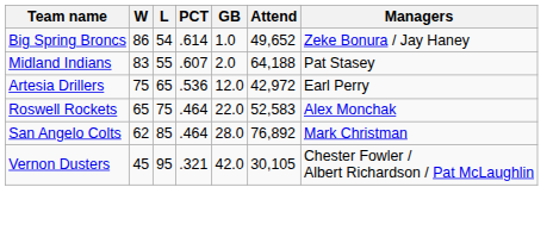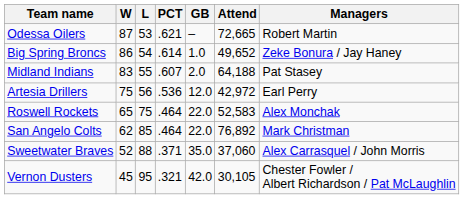 <table class="wikitable">
 <tr>
 <th>Team name</th>
 <th>W</th>
 <th>L</th>
 <th>PCT</th>
 <th>GB</th>
 <th>Attend</th>
 <th>Managers</th>
+</tr>
+<tr>
+<td><a href='#'>Odessa Oilers</a></td>
+<td>87</td>
+<td>53</td>
+<td>.621</td>
+<td>–</td>
+<td>72,665</td>
+<td>Robert Martin</td>
 </tr>
 <tr>
 <td><a href='#'>Big Spring Broncs</a></td>
 <td>86</td>
 <td>54</td>
 <td>.614</td>
 <td>1.0</td>
 <td>49,652</td>
 <td><a href='#'>Zeke Bonura</a> / Jay Haney</td>
 </tr>
 <tr>
 <td><a href='#'>Midland Indians</a></td>
 <td>83</td>
 <td>55</td>
 <td>.607</td>
 <td>2.0</td>
 <td>64,188</td>
 <td>Pat Stasey</td>
 </tr>
 <tr>
 <td><a href='#'>Artesia Drillers</a></td>
 <td>75</td>
-<td>65</td>
+<td>56</td>
 <td>.536</td>
 <td>12.0</td>
 <td>42,972</td>
 <td>Earl Perry</td>
 </tr>
 <tr>
 <td><a href='#'>Roswell Rockets</a></td>
 <td>65</td>
 <td>75</td>
 <td>.464</td>
 <td>22.0</td>
 <td>52,583</td>
 <td><a href='#'>Alex Monchak</a></td>
 </tr>
 <tr>
 <td><a href='#'>San Angelo Colts</a></td>
 <td>62</td>
 <td>85</td>
 <td>.464</td>
-<td>28.0</td>
+<td>22.0</td>
 <td>76,892</td>
 <td><a href='#'>Mark Christman</a></td>
+</tr>
+<tr>
+<td><a href='#'>Sweetwater Braves</a></td>
+<td>52</td>
+<td>88</td>
+<td>.371</td>
+<td>35.0</td>
+<td>37,060</td>
+<td><a href='#'>Alex Carrasquel</a> / John Morris</td>
 </tr>
 <tr>
 <td><a href='#'>Vernon Dusters</a></td>
 <td>45</td>
 <td>95</td>
 <td>.321</td>
 <td>42.0</td>
 <td>30,105</td>
 <td>Chester Fowler /<br> Albert Richardson / <a href='#'>Pat McLaughlin</a></td>
 </tr>
 </table>
